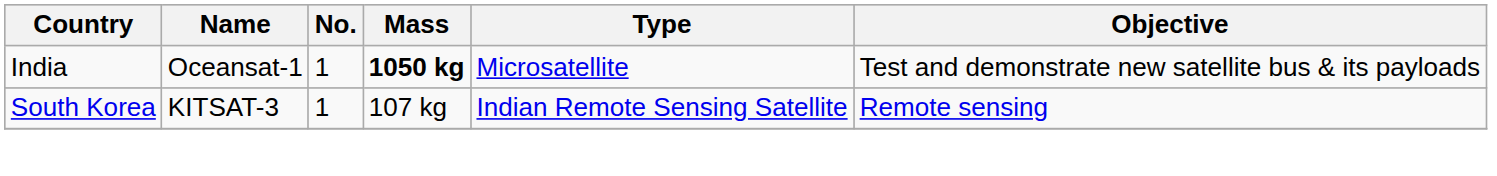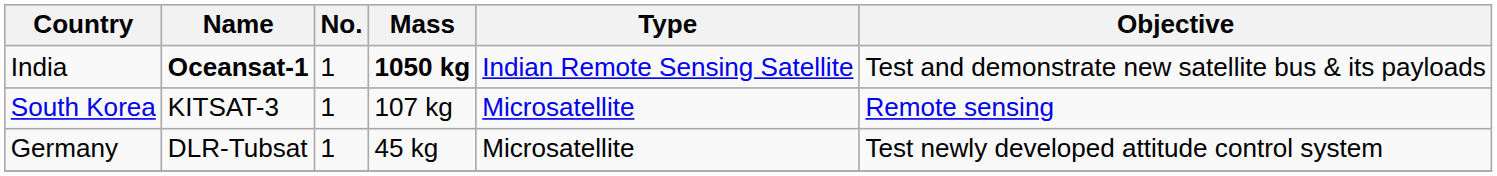 <table class="wikitable sortable">
 <tr>
 <th>Country</th>
 <th>Name</th>
 <th>No.</th>
 <th>Mass</th>
 <th>Type</th>
 <th>Objective</th>
 </tr>
 <tr>
 <td> India</td>
-<td>Oceansat-1</td>
+<td><strong>Oceansat-1</strong></td>
 <td>1</td>
 <td><strong>1050 kg</strong></td>
-<td><a href='#'>Microsatellite</a></td>
+<td><a href='#'>Indian Remote Sensing Satellite</a></td>
 <td>Test and demonstrate new satellite bus & its payloads</td>
 </tr>
 <tr>
 <td> <a href='#'>South Korea</a></td>
 <td>KITSAT-3</td>
 <td>1</td>
 <td>107 kg</td>
-<td><a href='#'>Indian Remote Sensing Satellite</a></td>
+<td><a href='#'>Microsatellite</a></td>
 <td><a href='#'>Remote sensing</a></td>
+</tr>
+<tr>
+<td> Germany</td>
+<td>DLR-Tubsat</td>
+<td>1</td>
+<td>45 kg</td>
+<td>Microsatellite</td>
+<td>Test newly developed attitude control system</td>
 </tr>
 <tr>
 </tr>
 </table>
